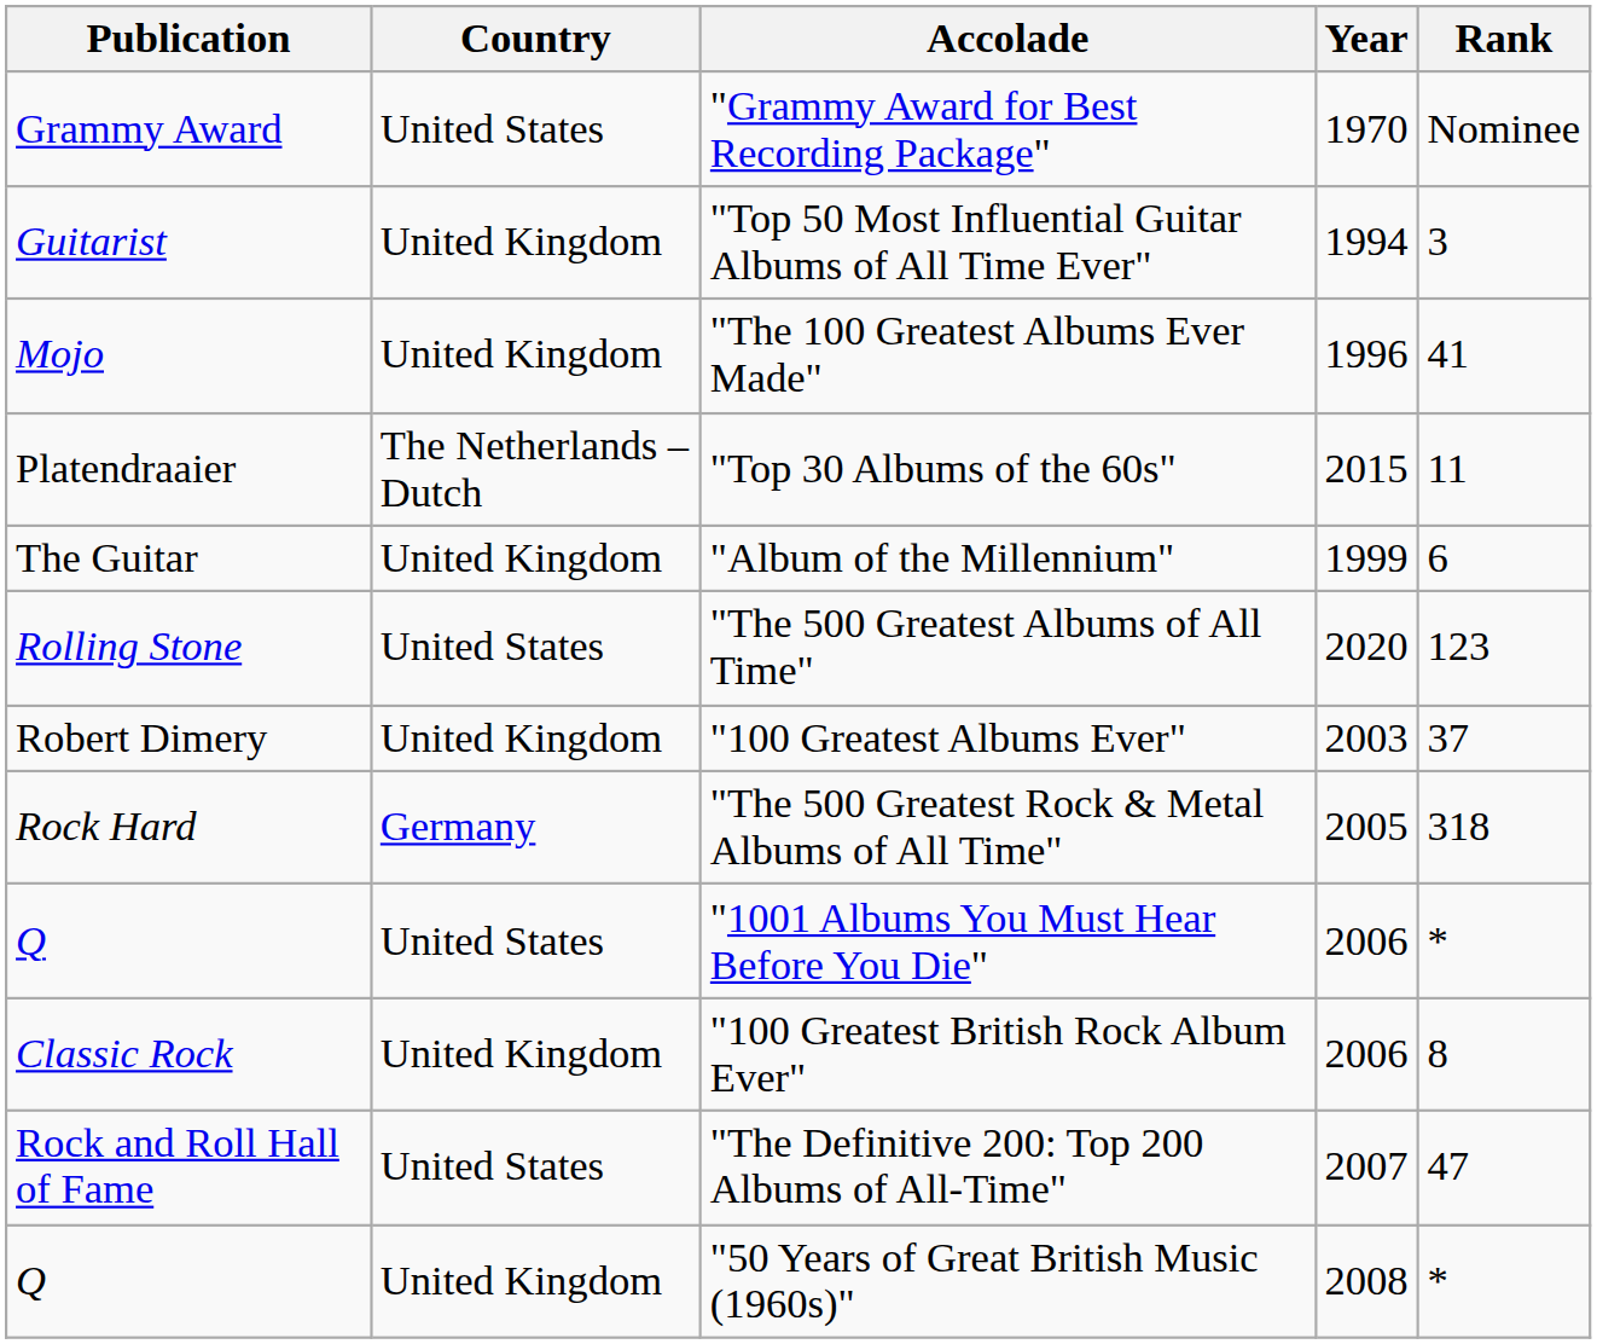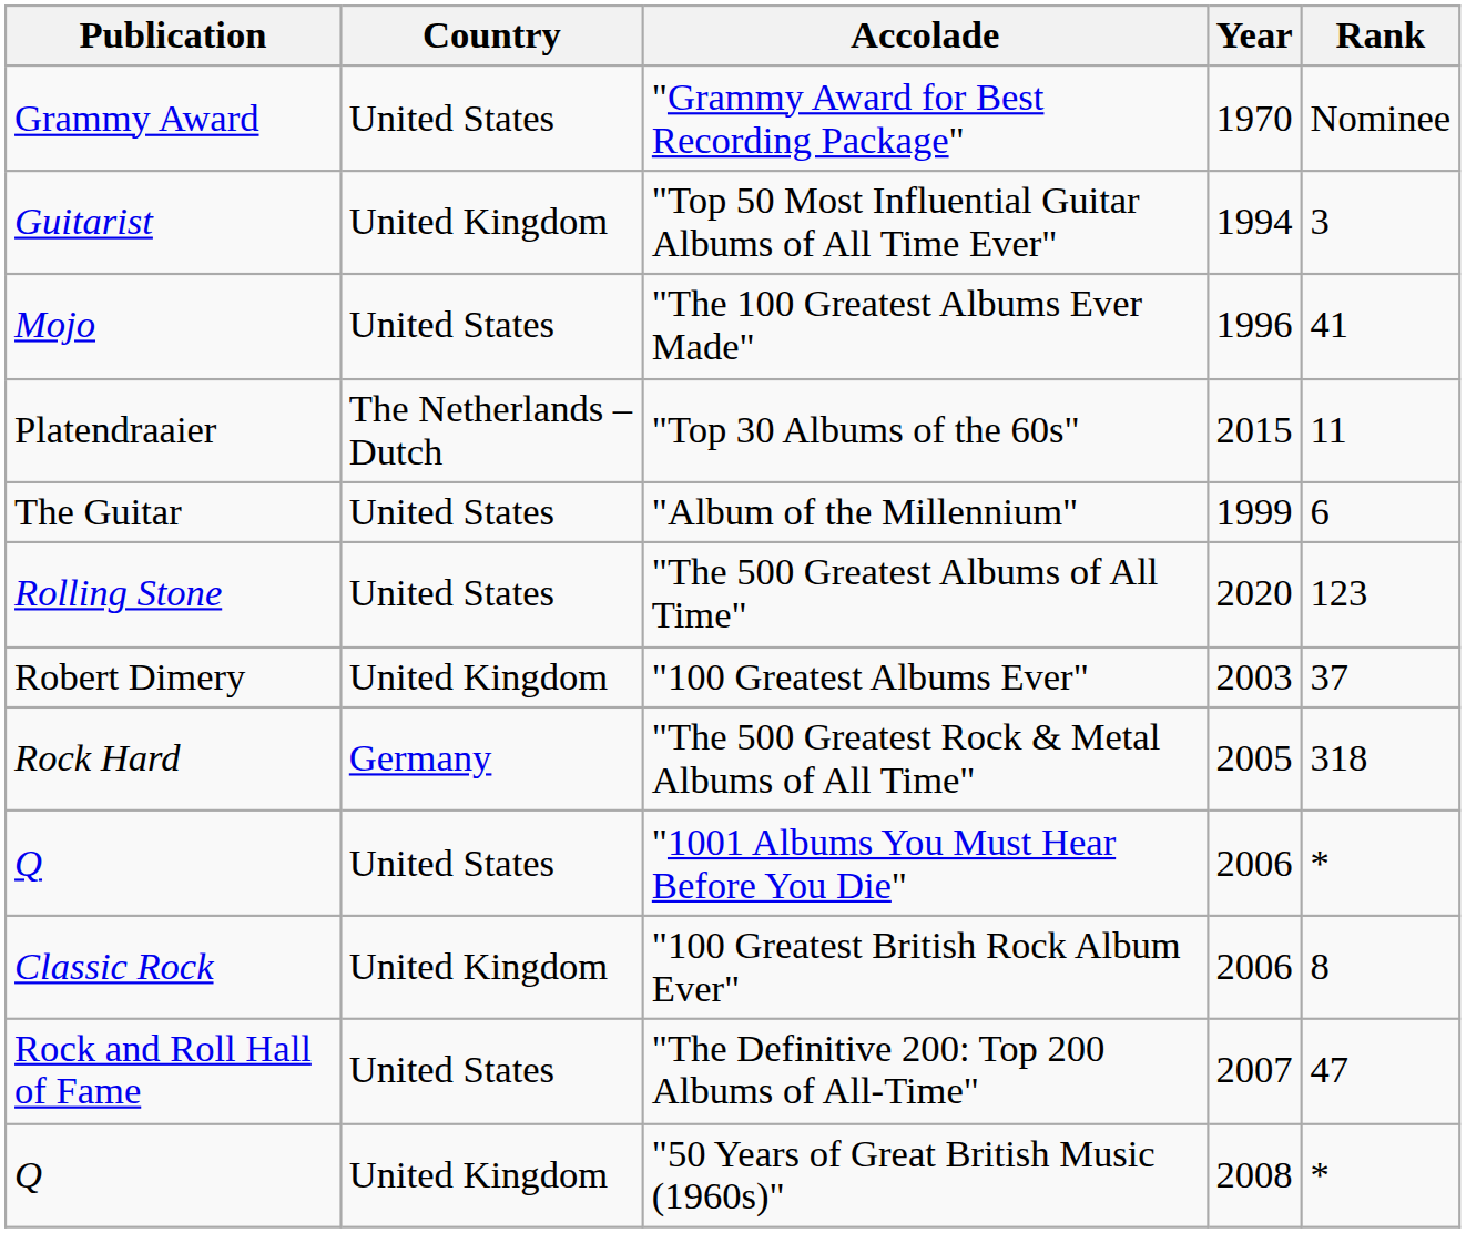 <table class="wikitable sortable">
 <tr>
 <th>Publication</th>
 <th>Country</th>
 <th>Accolade</th>
 <th>Year</th>
 <th style="text-align:center;">Rank</th>
 </tr>
 <tr>
 <td><a href='#'>Grammy Award</a></td>
 <td>United States</td>
 <td>"<a href='#'>Grammy Award for Best Recording Package</a>"</td>
 <td>1970</td>
 <td>Nominee</td>
 </tr>
 <tr>
 <td><em><a href='#'>Guitarist</a></em></td>
 <td>United Kingdom</td>
 <td>"Top 50 Most Influential Guitar Albums of All Time Ever"</td>
 <td>1994</td>
 <td>3</td>
 </tr>
 <tr>
 <td><em><a href='#'>Mojo</a></em></td>
-<td>United Kingdom</td>
+<td>United States</td>
 <td>"The 100 Greatest Albums Ever Made"</td>
 <td>1996</td>
 <td>41</td>
 </tr>
 <tr>
 <td>Platendraaier</td>
 <td>The Netherlands – Dutch</td>
 <td>"Top 30 Albums of the 60s"</td>
 <td>2015</td>
 <td>11</td>
 </tr>
 <tr>
 <td>The Guitar</td>
-<td>United Kingdom</td>
+<td>United States</td>
 <td>"Album of the Millennium"</td>
 <td>1999</td>
 <td>6</td>
 </tr>
 <tr>
 <td><em><a href='#'>Rolling Stone</a></em></td>
 <td>United States</td>
 <td>"The 500 Greatest Albums of All Time"</td>
 <td>2020</td>
 <td>123</td>
 </tr>
 <tr>
 <td>Robert Dimery</td>
 <td>United Kingdom</td>
 <td>"100 Greatest Albums Ever"</td>
 <td>2003</td>
 <td>37</td>
 </tr>
 <tr>
 <td><em>Rock Hard</em></td>
 <td><a href='#'>Germany</a></td>
 <td>"The 500 Greatest Rock & Metal Albums of All Time"</td>
 <td>2005</td>
 <td>318</td>
 </tr>
 <tr>
 <td><em><a href='#'>Q</a></em></td>
 <td>United States</td>
 <td>"<a href='#'>1001 Albums You Must Hear Before You Die</a>"</td>
 <td>2006</td>
 <td>*</td>
 </tr>
 <tr>
 <td><em><a href='#'>Classic Rock</a></em></td>
 <td>United Kingdom</td>
 <td>"100 Greatest British Rock Album Ever"</td>
 <td>2006</td>
 <td>8</td>
 </tr>
 <tr>
 <td><a href='#'>Rock and Roll Hall of Fame</a></td>
 <td>United States</td>
 <td>"The Definitive 200: Top 200 Albums of All-Time"</td>
 <td>2007</td>
 <td>47</td>
 </tr>
 <tr>
 <td><em>Q</em></td>
 <td>United Kingdom</td>
 <td>"50 Years of Great British Music (1960s)"</td>
 <td>2008</td>
 <td>*</td>
 </tr>
 </table>
